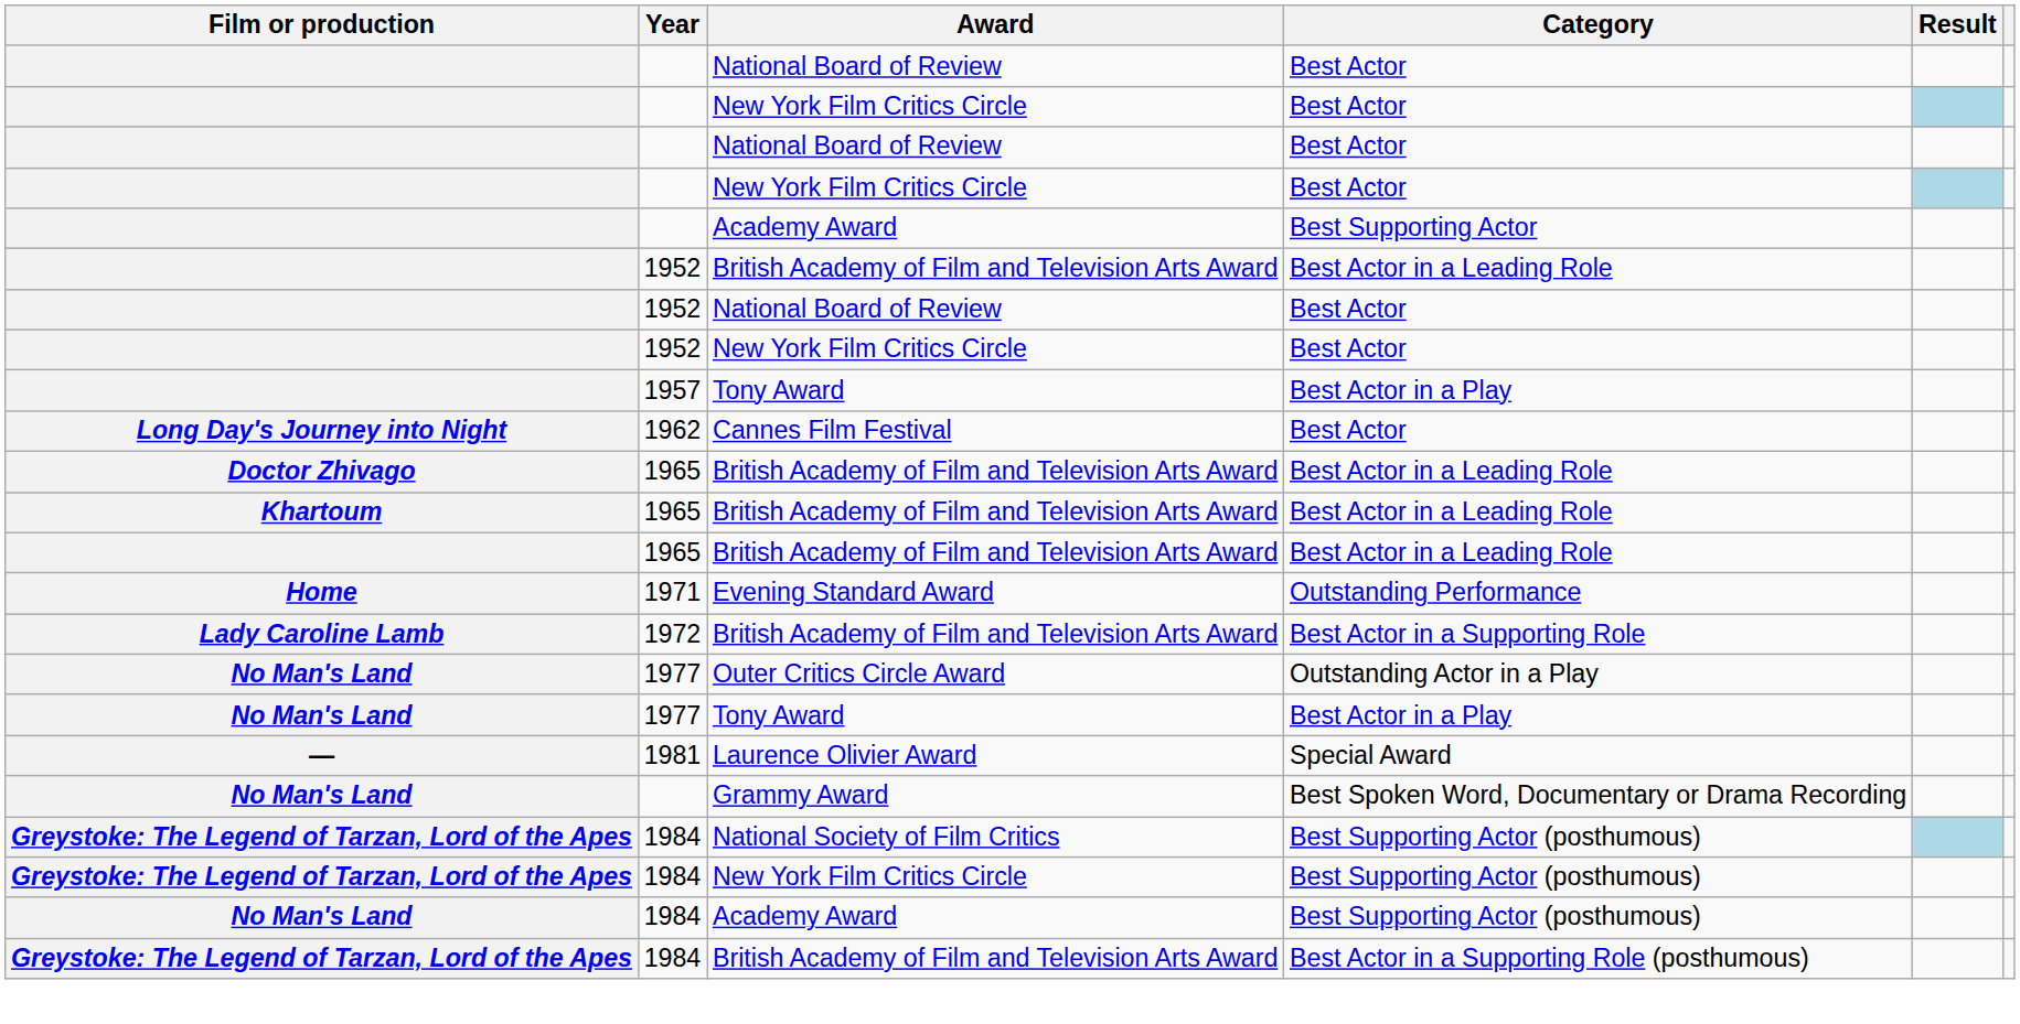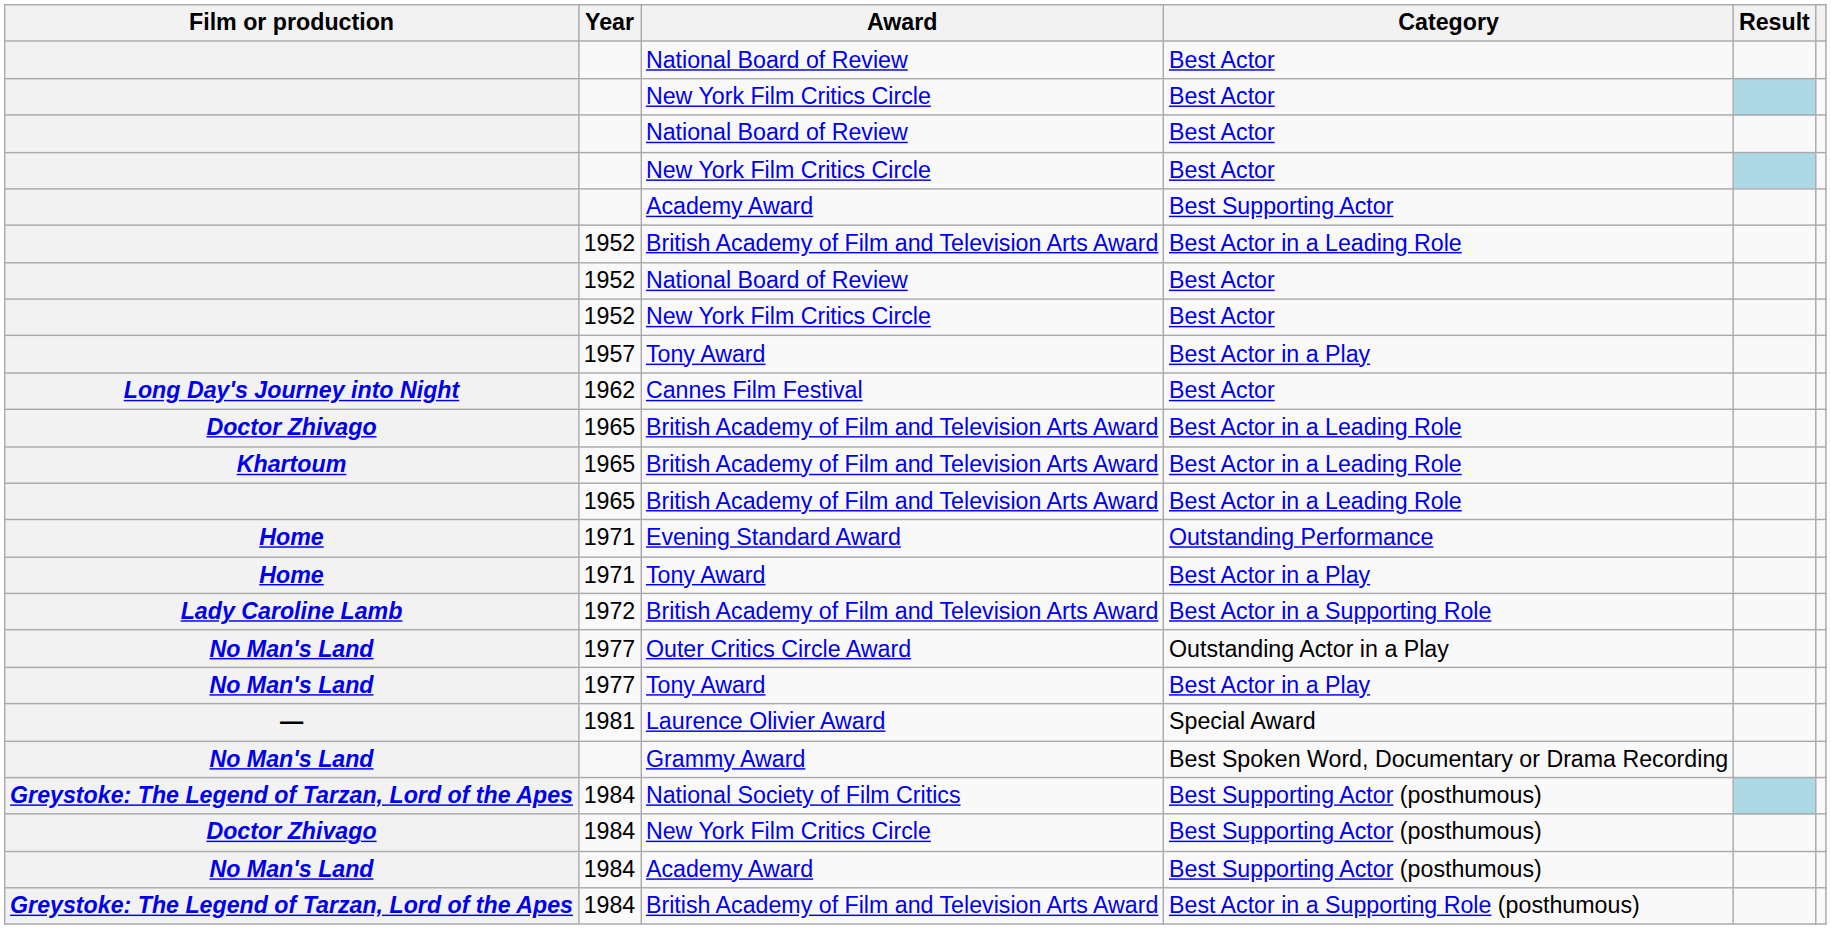 <table class="wikitable plainrowheaders sortable" style="margin-right: 0;">
 <tr>
 <th scope="col">Film or production</th>
 <th scope="col">Year</th>
 <th scope="col">Award</th>
 <th scope="col">Category</th>
 <th scope="col">Result</th>
 <th scope="col" class="unsortable"></th>
 </tr>
 <tr>
 <th scope="row"></th>
 <td></td>
 <td><a href='#'>National Board of Review</a></td>
 <td><a href='#'>Best Actor</a></td>
 <td></td>
 <td style="text-align: center;"></td>
 </tr>
 <tr>
 <th scope="row"></th>
 <td></td>
 <td><a href='#'>New York Film Critics Circle</a></td>
 <td><a href='#'>Best Actor</a></td>
 <td style="text-align:center; background:lightblue;"></td>
 <td style="text-align: center;"></td>
 </tr>
 <tr>
 <th scope="row"></th>
 <td></td>
 <td><a href='#'>National Board of Review</a></td>
 <td><a href='#'>Best Actor</a></td>
 <td></td>
 <td style="text-align: center;"></td>
 </tr>
 <tr>
 <th scope="row"></th>
 <td></td>
 <td><a href='#'>New York Film Critics Circle</a></td>
 <td><a href='#'>Best Actor</a></td>
 <td style="text-align:center; background:lightblue;"></td>
 <td style="text-align: center;"></td>
 </tr>
 <tr>
 <th scope="row"></th>
 <td></td>
 <td><a href='#'>Academy Award</a></td>
 <td><a href='#'>Best Supporting Actor</a></td>
 <td></td>
 <td style="text-align: center;"></td>
 </tr>
 <tr>
 <th scope="row"></th>
 <td>1952</td>
 <td><a href='#'>British Academy of Film and Television Arts Award</a></td>
 <td><a href='#'>Best Actor in a Leading Role</a></td>
 <td></td>
 <td style="text-align: center;"></td>
 </tr>
 <tr>
 <th scope="row"></th>
 <td>1952</td>
 <td><a href='#'>National Board of Review</a></td>
 <td><a href='#'>Best Actor</a></td>
 <td></td>
 <td style="text-align: center;"></td>
 </tr>
 <tr>
 <th scope="row"></th>
 <td>1952</td>
 <td><a href='#'>New York Film Critics Circle</a></td>
 <td><a href='#'>Best Actor</a></td>
 <td></td>
 <td style="text-align: center;"></td>
 </tr>
 <tr>
 <th scope="row"></th>
 <td>1957</td>
 <td><a href='#'>Tony Award</a></td>
 <td><a href='#'>Best Actor in a Play</a></td>
 <td></td>
 <td style="text-align: center;"></td>
 </tr>
 <tr>
 <th scope="row"><em><a href='#'>Long Day's Journey into Night</a></em></th>
 <td>1962</td>
 <td><a href='#'>Cannes Film Festival</a></td>
 <td><a href='#'>Best Actor</a></td>
 <td></td>
 <td style="text-align: center;"></td>
 </tr>
 <tr>
 <th scope="row"><em><a href='#'>Doctor Zhivago</a></em></th>
 <td>1965</td>
 <td><a href='#'>British Academy of Film and Television Arts Award</a></td>
 <td><a href='#'>Best Actor in a Leading Role</a></td>
 <td></td>
 <td style="text-align: center;"></td>
 </tr>
 <tr>
 <th scope="row"><em><a href='#'>Khartoum</a></em></th>
 <td>1965</td>
 <td><a href='#'>British Academy of Film and Television Arts Award</a></td>
 <td><a href='#'>Best Actor in a Leading Role</a></td>
 <td></td>
 <td style="text-align: center;"></td>
 </tr>
 <tr>
 <th scope="row"></th>
 <td>1965</td>
 <td><a href='#'>British Academy of Film and Television Arts Award</a></td>
 <td><a href='#'>Best Actor in a Leading Role</a></td>
 <td></td>
 <td style="text-align: center;"></td>
 </tr>
 <tr>
 <th scope="row"><em><a href='#'>Home</a></em></th>
 <td>1971</td>
 <td><a href='#'>Evening Standard Award</a></td>
 <td><a href='#'>Outstanding Performance</a></td>
 <td></td>
 <td style="text-align: center;"></td>
 </tr>
 <tr>
+<th scope="row"><em><a href='#'>Home</a></em></th>
+<td>1971</td>
+<td><a href='#'>Tony Award</a></td>
+<td><a href='#'>Best Actor in a Play</a></td>
+<td></td>
+<td style="text-align: center;"></td>
+</tr>
+<tr>
 <th scope="row"><em><a href='#'>Lady Caroline Lamb</a></em></th>
 <td>1972</td>
 <td><a href='#'>British Academy of Film and Television Arts Award</a></td>
 <td><a href='#'>Best Actor in a Supporting Role</a></td>
 <td></td>
 <td style="text-align: center;"></td>
 </tr>
 <tr>
 <th scope="row"><em><a href='#'>No Man's Land</a></em></th>
 <td>1977</td>
 <td><a href='#'>Outer Critics Circle Award</a></td>
 <td>Outstanding Actor in a Play</td>
 <td></td>
 <td style="text-align: center;"></td>
 </tr>
 <tr>
 <th scope="row"><em><a href='#'>No Man's Land</a></em></th>
 <td>1977</td>
 <td><a href='#'>Tony Award</a></td>
 <td><a href='#'>Best Actor in a Play</a></td>
 <td></td>
 <td style="text-align: center;"></td>
 </tr>
 <tr>
 <th scope="row">—</th>
 <td>1981</td>
 <td><a href='#'>Laurence Olivier Award</a></td>
 <td>Special Award</td>
 <td></td>
 <td style="text-align: center;"></td>
 </tr>
 <tr>
 <th scope="row"><em><a href='#'>No Man's Land</a></em></th>
 <td></td>
 <td><a href='#'>Grammy Award</a></td>
 <td>Best Spoken Word, Documentary or Drama Recording</td>
 <td></td>
 <td style="text-align: center;"></td>
 </tr>
 <tr>
 <th scope="row"><em><a href='#'>Greystoke: The Legend of Tarzan, Lord of the Apes</a></em></th>
 <td>1984</td>
 <td><a href='#'>National Society of Film Critics</a></td>
 <td><a href='#'>Best Supporting Actor</a> (posthumous)</td>
 <td style="text-align:center; background:lightblue;"></td>
 <td style="text-align: center;"></td>
 </tr>
 <tr>
-<th scope="row"><em><a href='#'>Greystoke: The Legend of Tarzan, Lord of the Apes</a></em></th>
+<th scope="row"><em><a href='#'>Doctor Zhivago</a></em></th>
 <td>1984</td>
 <td><a href='#'>New York Film Critics Circle</a></td>
 <td><a href='#'>Best Supporting Actor</a> (posthumous)</td>
 <td></td>
 <td style="text-align: center;"></td>
 </tr>
 <tr>
 <th scope="row"><em><a href='#'>No Man's Land</a></em></th>
 <td>1984</td>
 <td><a href='#'>Academy Award</a></td>
 <td><a href='#'>Best Supporting Actor</a> (posthumous)</td>
 <td></td>
 <td style="text-align: center;"></td>
 </tr>
 <tr>
 <th scope="row"><em><a href='#'>Greystoke: The Legend of Tarzan, Lord of the Apes</a></em></th>
 <td>1984</td>
 <td><a href='#'>British Academy of Film and Television Arts Award</a></td>
 <td><a href='#'>Best Actor in a Supporting Role</a> (posthumous)</td>
 <td></td>
 <td style="text-align: center;"></td>
 </tr>
 </table>
